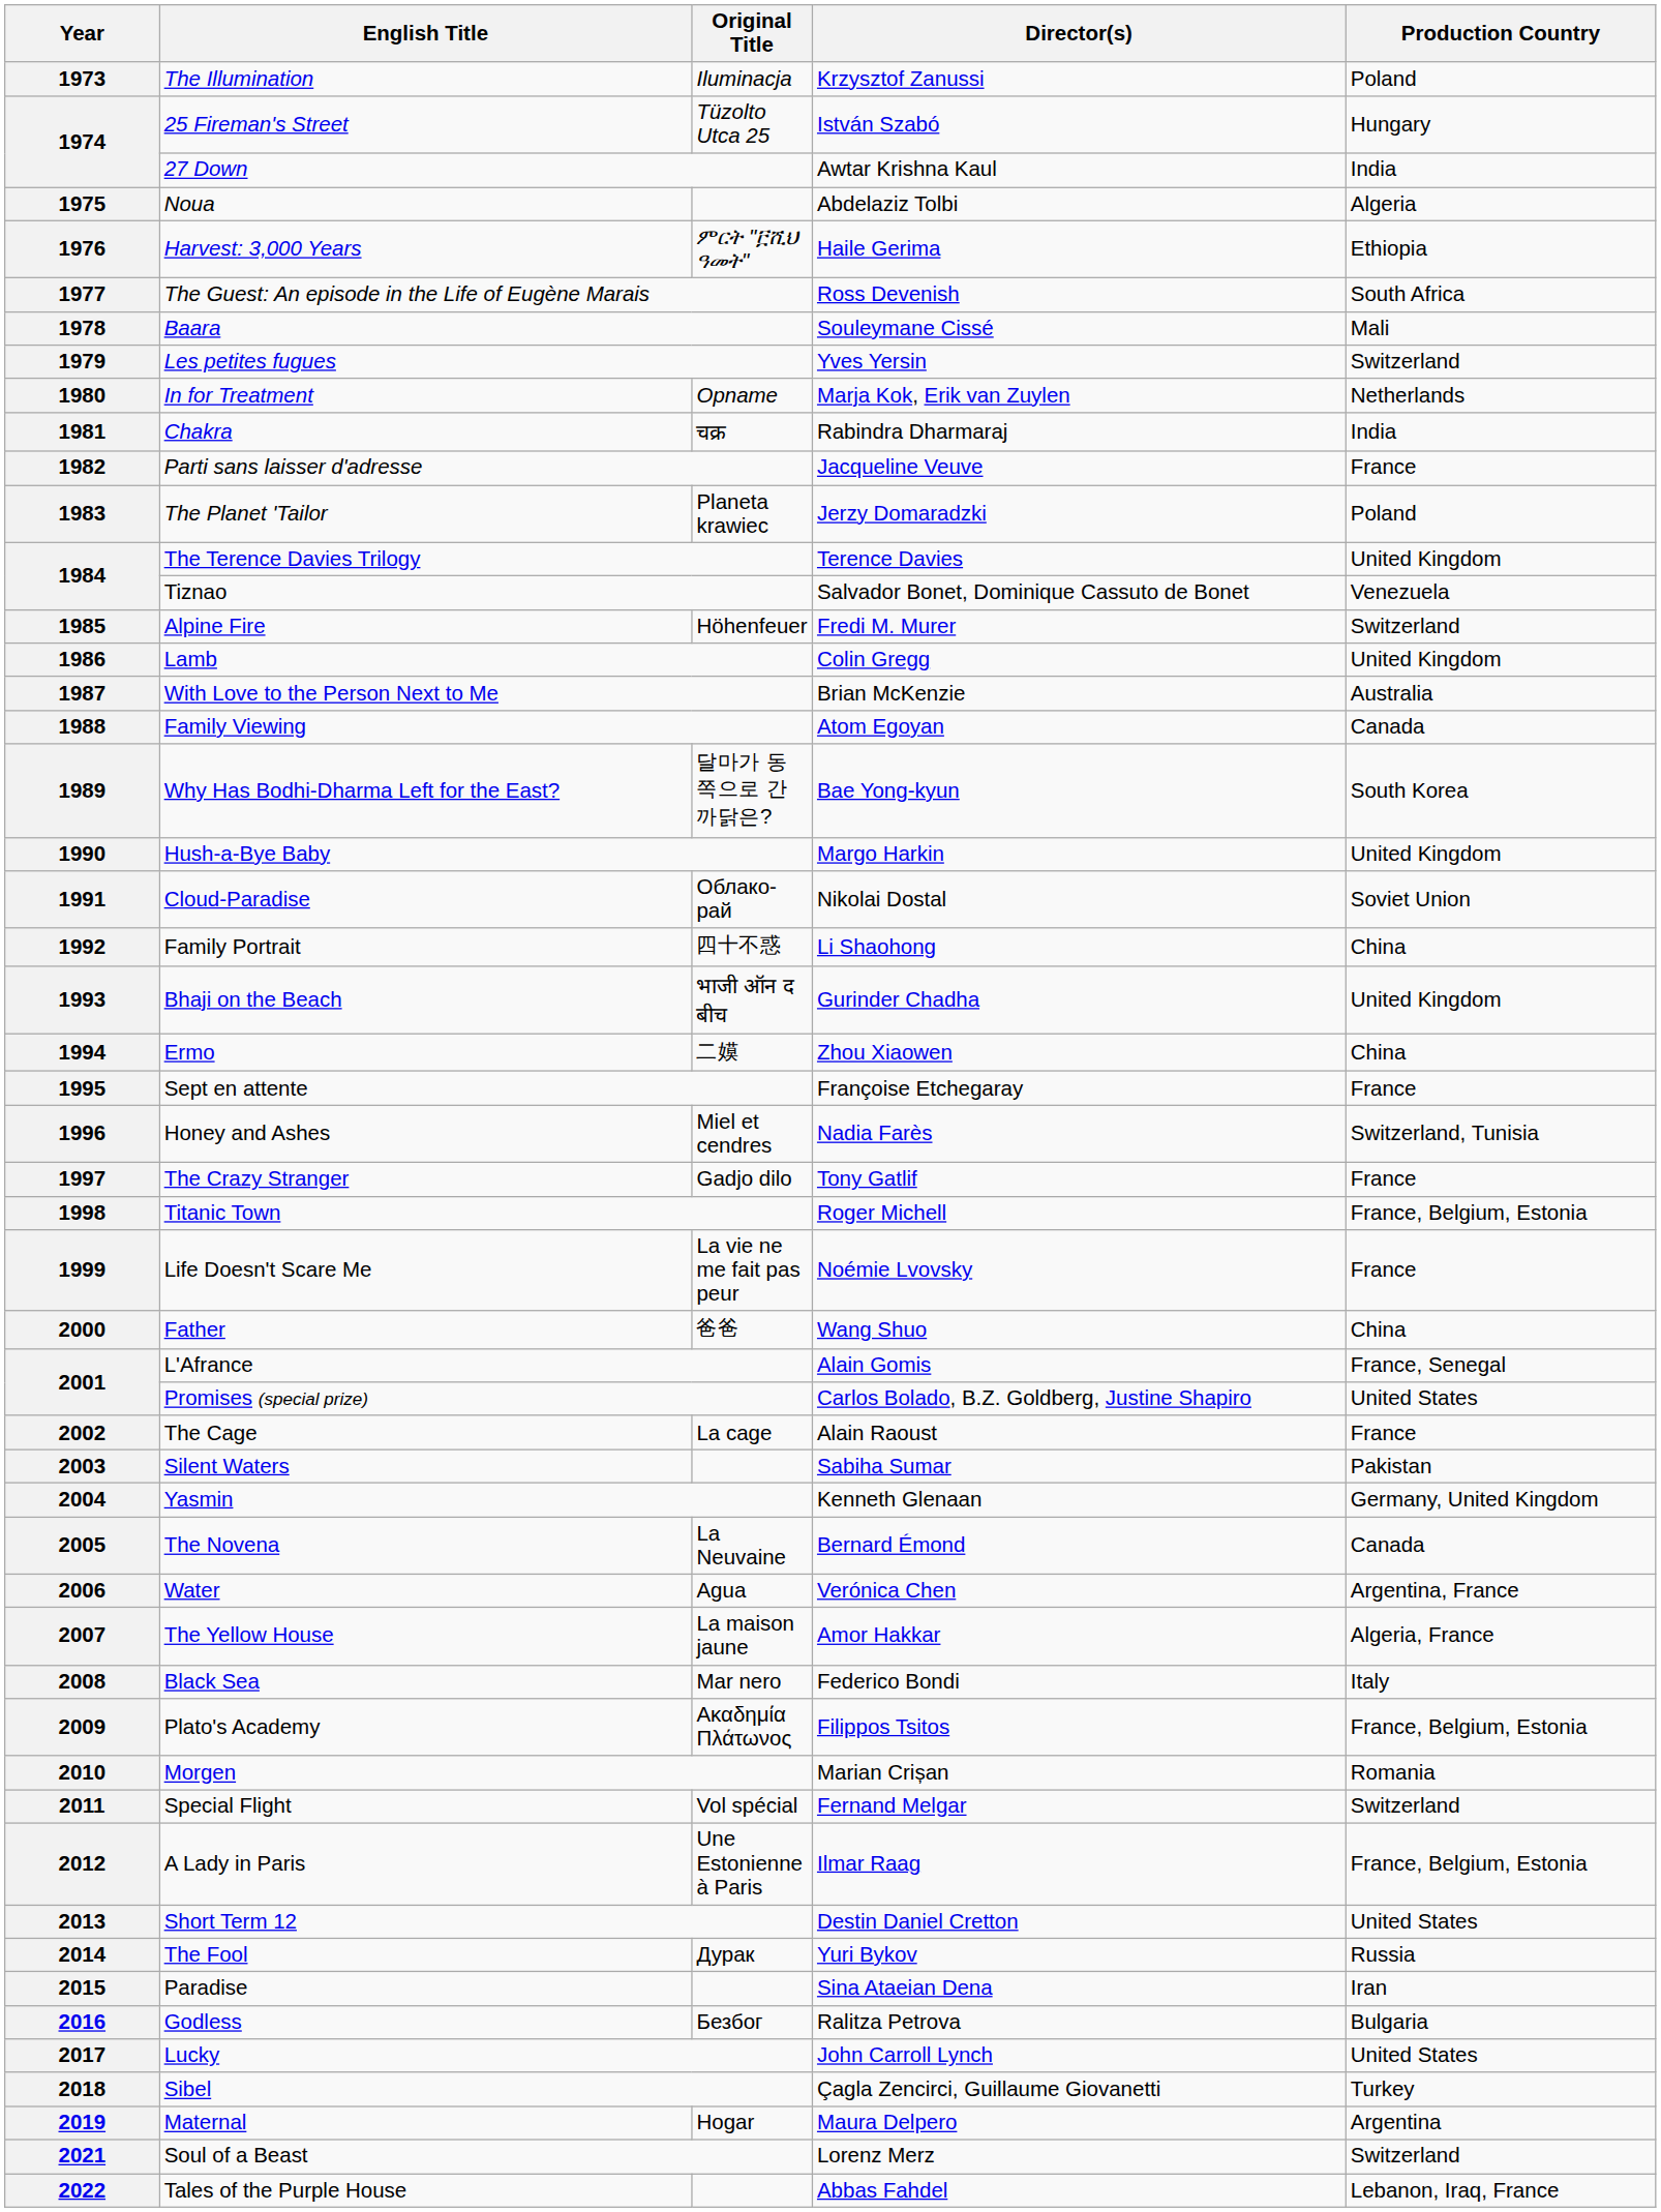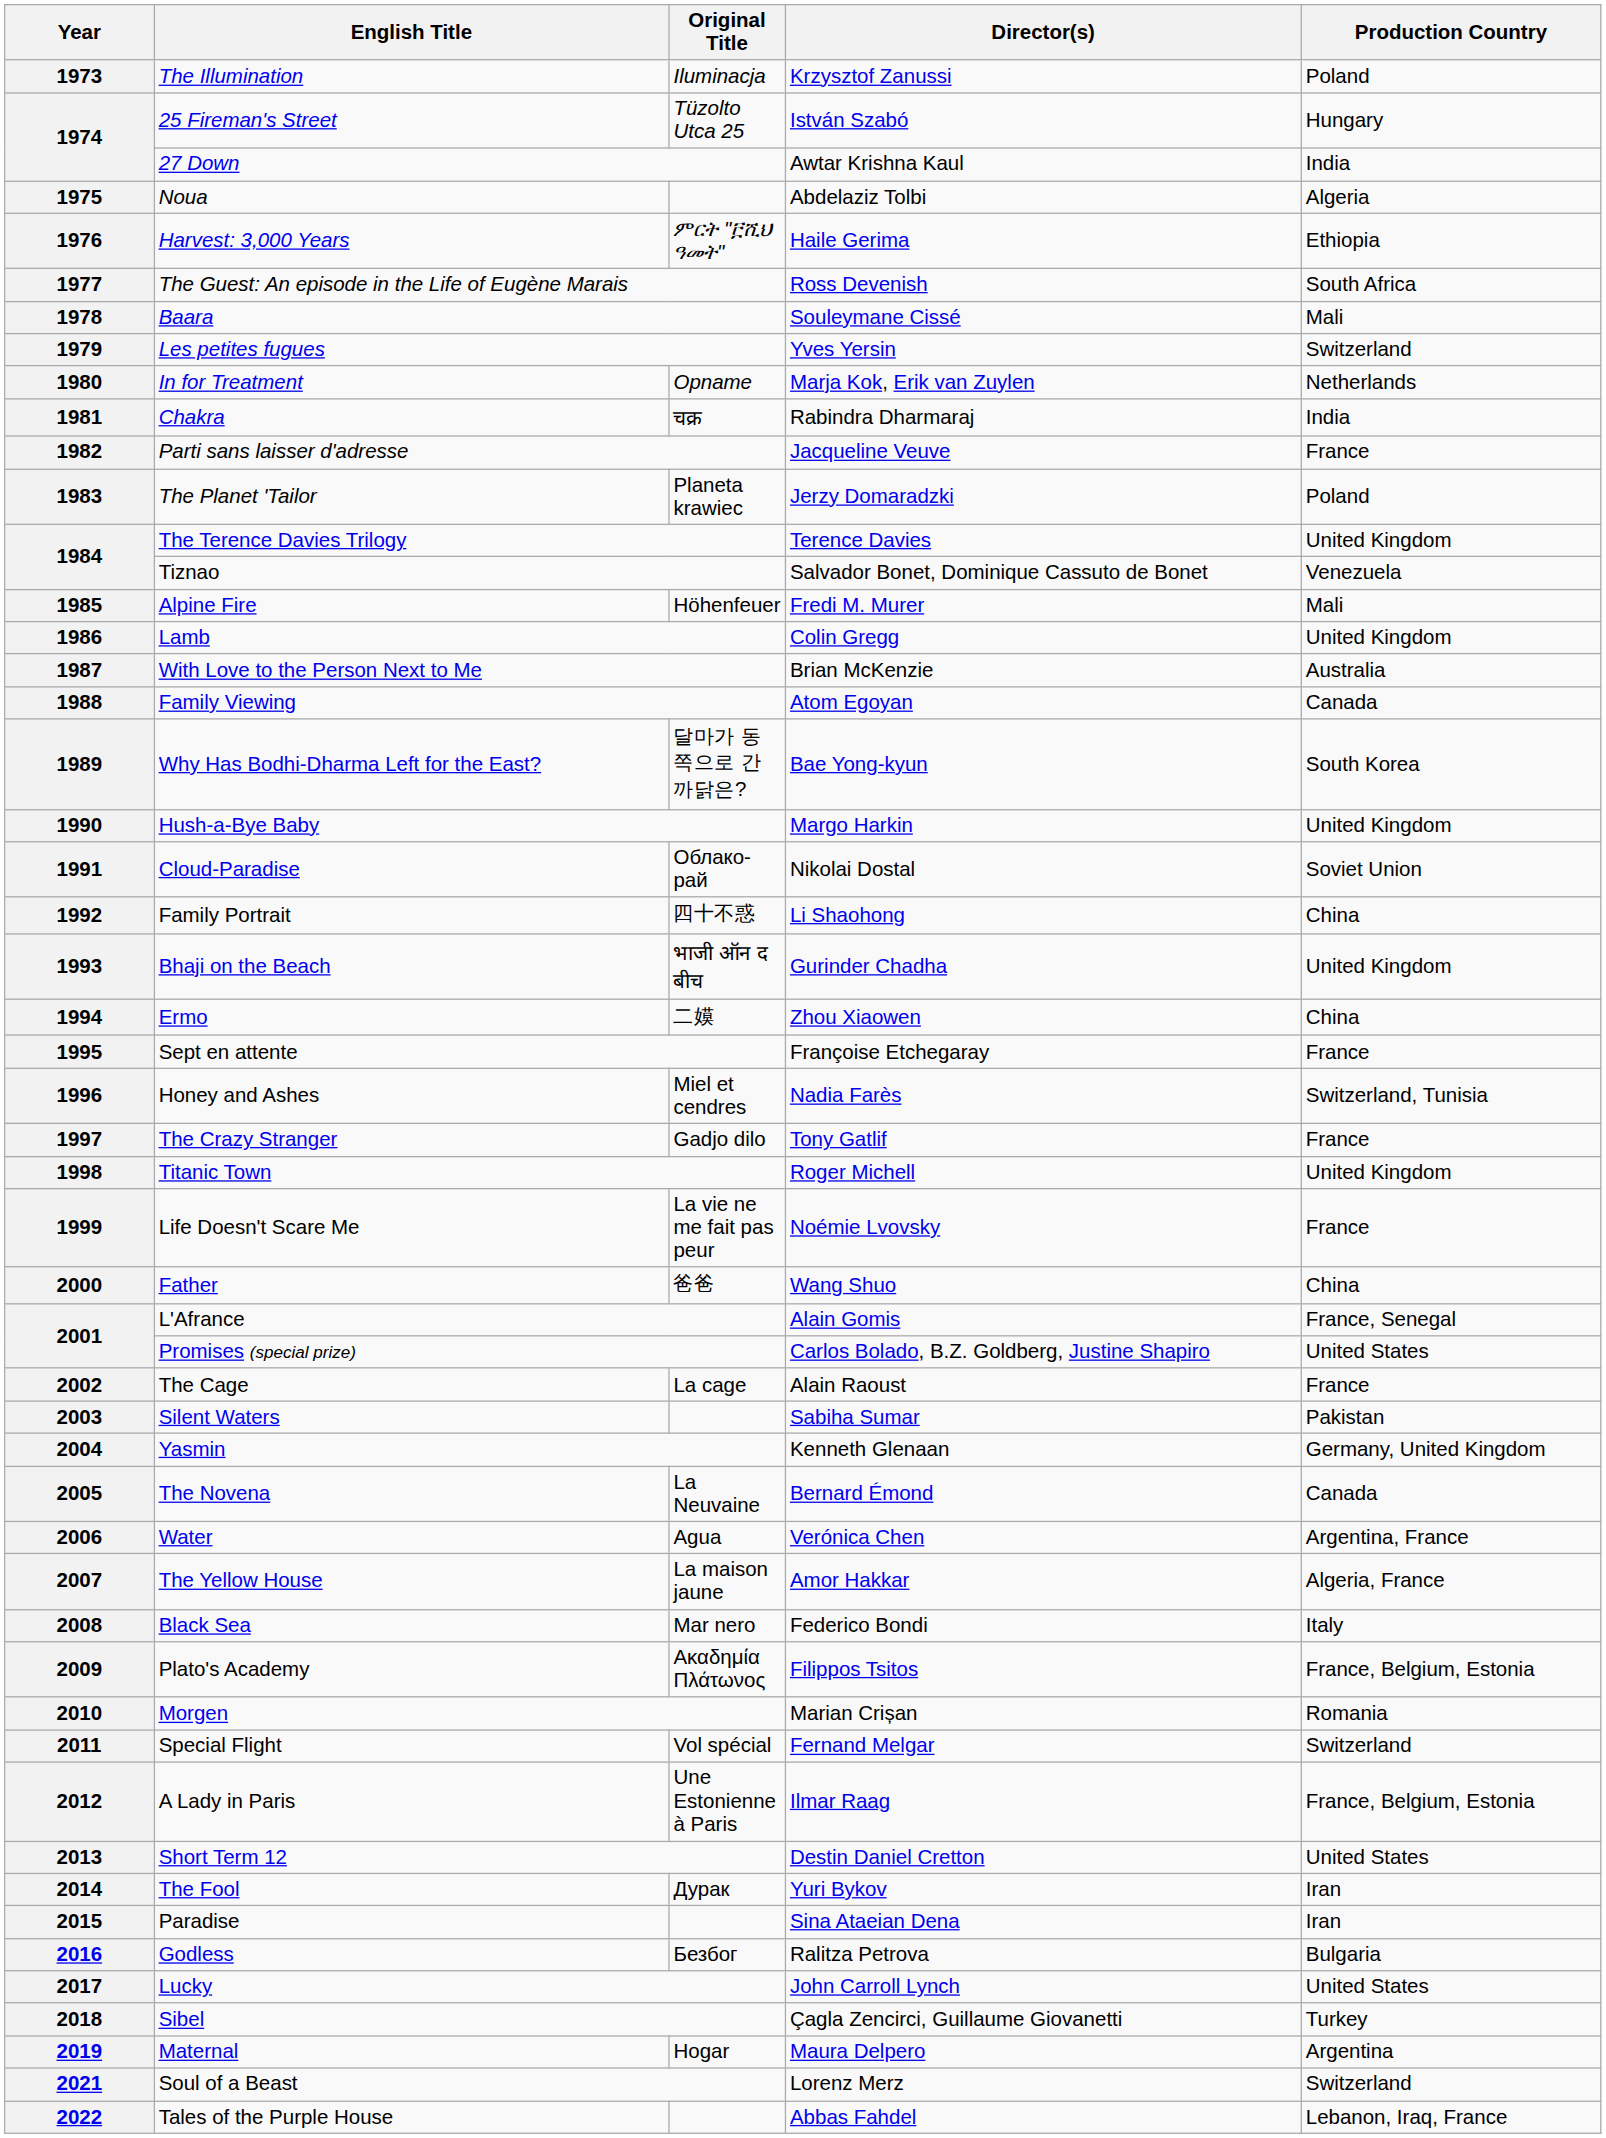 <table class="wikitable">
 <tr>
 <th width="10%">Year</th>
 <th width="35%">English Title</th>
 <th>Original Title</th>
 <th width="35%">Director(s)</th>
 <th width="20%">Production Country</th>
 </tr>
 <tr>
 <th align="center">1973</th>
 <td><em><a href='#'>The Illumination</a></em></td>
 <td><em>Iluminacja</em></td>
 <td><a href='#'>Krzysztof Zanussi</a></td>
 <td>Poland</td>
 </tr>
 <tr>
 <th rowspan="2" align="center">1974</th>
 <td><em><a href='#'>25 Fireman's Street</a></em></td>
 <td><em>Tüzolto Utca 25</em></td>
 <td><a href='#'>István Szabó</a></td>
 <td>Hungary</td>
 </tr>
 <tr>
 <td colspan="2"><em><a href='#'>27 Down</a></em></td>
 <td>Awtar Krishna Kaul</td>
 <td>India</td>
 </tr>
 <tr>
 <th align="center">1975</th>
 <td><em>Noua</em></td>
 <td></td>
 <td>Abdelaziz Tolbi</td>
 <td>Algeria</td>
 </tr>
 <tr>
 <th align="center">1976</th>
 <td><em><a href='#'>Harvest: 3,000 Years</a></em></td>
 <td><em>ምርት "፫ሺህ ዓመት"</em></td>
 <td><a href='#'>Haile Gerima</a></td>
 <td>Ethiopia</td>
 </tr>
 <tr>
 <th align="center">1977</th>
 <td colspan="2"><em>The Guest: An episode in the Life of Eugène Marais</em></td>
 <td><a href='#'>Ross Devenish</a></td>
 <td>South Africa</td>
 </tr>
 <tr>
 <th align="center">1978</th>
 <td colspan="2"><em><a href='#'>Baara</a></em></td>
 <td><a href='#'>Souleymane Cissé</a></td>
 <td>Mali</td>
 </tr>
 <tr>
 <th align="center">1979</th>
 <td colspan="2"><em><a href='#'>Les petites fugues</a></em></td>
 <td><a href='#'>Yves Yersin</a></td>
 <td>Switzerland</td>
 </tr>
 <tr>
 <th align="center">1980</th>
 <td><em><a href='#'>In for Treatment</a></em></td>
 <td><em>Opname</em></td>
 <td><a href='#'>Marja Kok</a>, <a href='#'>Erik van Zuylen</a></td>
 <td>Netherlands</td>
 </tr>
 <tr>
 <th align="center">1981</th>
 <td><em><a href='#'>Chakra</a></em></td>
 <td>चक्र</td>
 <td>Rabindra Dharmaraj</td>
 <td>India</td>
 </tr>
 <tr>
 <th align="center">1982</th>
 <td colspan="2"><em>Parti sans laisser d'adresse</em></td>
 <td><a href='#'>Jacqueline Veuve</a></td>
 <td>France</td>
 </tr>
 <tr>
 <th align="center">1983</th>
 <td><em>The Planet 'Tailor<strong></td>
 <td></em>Planeta krawiec<em></td>
 <td><a href='#'>Jerzy Domaradzki</a></td>
 <td>Poland</td>
 </tr>
 <tr>
 <th rowspan="2" align="center">1984</th>
 <td colspan="2"></em><a href='#'>The Terence Davies Trilogy</a><em></td>
 <td><a href='#'>Terence Davies</a></td>
 <td>United Kingdom</td>
 </tr>
 <tr>
 <td colspan="2"></em>Tiznao<em></td>
 <td>Salvador Bonet, Dominique Cassuto de Bonet</td>
 <td>Venezuela</td>
 </tr>
 <tr>
 <th align="center">1985</th>
 <td></em><a href='#'>Alpine Fire</a><em></td>
 <td></em>Höhenfeuer<em></td>
 <td><a href='#'>Fredi M. Murer</a></td>
-<td>Switzerland</td>
+<td>Mali</td>
 </tr>
 <tr>
 <th align="center">1986</th>
 <td colspan="2"></em><a href='#'>Lamb</a><em></td>
 <td><a href='#'>Colin Gregg</a></td>
 <td>United Kingdom</td>
 </tr>
 <tr>
 <th align="center">1987</th>
 <td colspan="2"></em><a href='#'>With Love to the Person Next to Me</a><em></td>
 <td>Brian McKenzie</td>
 <td>Australia</td>
 </tr>
 <tr>
 <th align="center">1988</th>
 <td colspan="2"></em><a href='#'>Family Viewing</a><em></td>
 <td><a href='#'>Atom Egoyan</a></td>
 <td>Canada</td>
 </tr>
 <tr>
 <th align="center">1989</th>
 <td></em><a href='#'>Why Has Bodhi-Dharma Left for the East?</a><em></td>
 <td>달마가 동쪽으로 간 까닭은?</td>
 <td><a href='#'>Bae Yong-kyun</a></td>
 <td>South Korea</td>
 </tr>
 <tr>
 <th align="center">1990</th>
 <td colspan="2"></em><a href='#'>Hush-a-Bye Baby</a><em></td>
 <td><a href='#'>Margo Harkin</a></td>
 <td>United Kingdom</td>
 </tr>
 <tr>
 <th align="center">1991</th>
 <td></em><a href='#'>Cloud-Paradise</a><em></td>
 <td>Облако-рай</td>
 <td>Nikolai Dostal</td>
 <td>Soviet Union</td>
 </tr>
 <tr>
 <th align="center">1992</th>
 <td></em>Family Portrait<em></td>
 <td>四十不惑</td>
 <td><a href='#'>Li Shaohong</a></td>
 <td>China</td>
 </tr>
 <tr>
 <th align="center">1993</th>
 <td></em><a href='#'>Bhaji on the Beach</a><em></td>
 <td>भाजी ऑन द बीच</td>
 <td><a href='#'>Gurinder Chadha</a></td>
 <td>United Kingdom</td>
 </tr>
 <tr>
 <th align="center">1994</th>
 <td></em><a href='#'>Ermo</a><em></td>
 <td>二嫫</td>
 <td><a href='#'>Zhou Xiaowen</a></td>
 <td>China</td>
 </tr>
 <tr>
 <th align="center">1995</th>
 <td colspan="2"></em>Sept en attente<em></td>
 <td>Françoise Etchegaray</td>
 <td>France</td>
 </tr>
 <tr>
 <th align="center">1996</th>
 <td></em>Honey and Ashes<em></td>
 <td></em>Miel et cendres<em></td>
 <td><a href='#'>Nadia Farès</a></td>
 <td>Switzerland, Tunisia</td>
 </tr>
 <tr>
 <th align="center">1997</th>
 <td></em><a href='#'>The Crazy Stranger</a><em></td>
 <td></em>Gadjo dilo<em></td>
 <td><a href='#'>Tony Gatlif</a></td>
 <td>France</td>
 </tr>
 <tr>
 <th align="center">1998</th>
 <td colspan="2"></em><a href='#'>Titanic Town</a><em></td>
 <td><a href='#'>Roger Michell</a></td>
-<td>France, Belgium, Estonia</td>
+<td>United Kingdom</td>
 </tr>
 <tr>
 <th align="center">1999</th>
 <td></em>Life Doesn't Scare Me<em></td>
 <td></em>La vie ne me fait pas peur<em></td>
 <td><a href='#'>Noémie Lvovsky</a></td>
 <td>France</td>
 </tr>
 <tr>
 <th align="center">2000</th>
 <td></em><a href='#'>Father</a><em></td>
 <td>爸爸</td>
 <td><a href='#'>Wang Shuo</a></td>
 <td>China</td>
 </tr>
 <tr>
 <th rowspan="2" align="center">2001</th>
 <td colspan="2"></em>L'Afrance<em></td>
 <td><a href='#'>Alain Gomis</a></td>
 <td>France, Senegal</td>
 </tr>
 <tr>
 <td colspan="2"></em><a href='#'>Promises</a><em> <small>(special prize)</small></td>
 <td><a href='#'>Carlos Bolado</a>, B.Z. Goldberg, <a href='#'>Justine Shapiro</a></td>
 <td>United States</td>
 </tr>
 <tr>
 <th align="center">2002</th>
 <td></em>The Cage<em></td>
 <td></em>La cage<em></td>
 <td>Alain Raoust</td>
 <td>France</td>
 </tr>
 <tr>
 <th align="center">2003</th>
 <td></em><a href='#'>Silent Waters</a><em></td>
 <td></td>
 <td><a href='#'>Sabiha Sumar</a></td>
 <td>Pakistan</td>
 </tr>
 <tr>
 <th align="center">2004</th>
 <td colspan="2"></em><a href='#'>Yasmin</a><em></td>
 <td>Kenneth Glenaan</td>
 <td>Germany, United Kingdom</td>
 </tr>
 <tr>
 <th align="center">2005</th>
 <td></em><a href='#'>The Novena</a><em></td>
 <td></em>La Neuvaine<em></td>
 <td><a href='#'>Bernard Émond</a></td>
 <td>Canada</td>
 </tr>
 <tr>
 <th align="center">2006</th>
 <td></em><a href='#'>Water</a><em></td>
 <td></em>Agua<em></td>
 <td><a href='#'>Verónica Chen</a></td>
 <td>Argentina, France</td>
 </tr>
 <tr>
 <th align="center">2007</th>
 <td></em><a href='#'>The Yellow House</a><em></td>
 <td></em>La maison jaune<em></td>
 <td><a href='#'>Amor Hakkar</a></td>
 <td>Algeria, France</td>
 </tr>
 <tr>
 <th align="center">2008</th>
 <td></em><a href='#'>Black Sea</a><em></td>
 <td></em>Mar nero<em></td>
 <td>Federico Bondi</td>
 <td>Italy</td>
 </tr>
 <tr>
 <th align="center">2009</th>
 <td></em>Plato's Academy<em></td>
 <td>Ακαδημία Πλάτωνος</td>
 <td><a href='#'>Filippos Tsitos</a></td>
 <td>France, Belgium, Estonia</td>
 </tr>
 <tr>
 <th align="center">2010</th>
 <td colspan="2"></em><a href='#'>Morgen</a><em></td>
 <td>Marian Crișan</td>
 <td>Romania</td>
 </tr>
 <tr>
 <th align="center">2011</th>
 <td></em>Special Flight<em></td>
 <td></em>Vol spécial<em></td>
 <td><a href='#'>Fernand Melgar</a></td>
 <td>Switzerland</td>
 </tr>
 <tr>
 <th align="center">2012</th>
 <td></em>A Lady in Paris<em></td>
 <td></em>Une Estonienne à Paris<em></td>
 <td><a href='#'>Ilmar Raag</a></td>
 <td>France, Belgium, Estonia</td>
 </tr>
 <tr>
 <th align="center">2013</th>
 <td colspan="2"></em><a href='#'>Short Term 12</a><em></td>
 <td><a href='#'>Destin Daniel Cretton</a></td>
 <td>United States</td>
 </tr>
 <tr>
 <th align="center">2014</th>
 <td></em><a href='#'>The Fool</a><em></td>
 <td>Дурак</td>
 <td><a href='#'>Yuri Bykov</a></td>
-<td>Russia</td>
+<td>Iran</td>
 </tr>
 <tr>
 <th align="center">2015</th>
 <td></em>Paradise<em></td>
 <td></td>
 <td><a href='#'>Sina Ataeian Dena</a></td>
 <td>Iran</td>
 </tr>
 <tr>
 <th align="center"><a href='#'>2016</a></th>
 <td></em><a href='#'>Godless</a><em></td>
 <td>Безбог</td>
 <td>Ralitza Petrova</td>
 <td>Bulgaria</td>
 </tr>
 <tr>
 <th align="center">2017</th>
 <td colspan="2"></em><a href='#'>Lucky</a><em></td>
 <td><a href='#'>John Carroll Lynch</a></td>
 <td>United States</td>
 </tr>
 <tr>
 <th align="center">2018</th>
 <td colspan="2"></em><a href='#'>Sibel</a><em></td>
 <td>Çagla Zencirci, Guillaume Giovanetti</td>
 <td>Turkey</td>
 </tr>
 <tr>
 <th align="center"><a href='#'>2019</a></th>
 <td></em><a href='#'>Maternal</a><em></td>
 <td></em>Hogar<em></td>
 <td><a href='#'>Maura Delpero</a></td>
 <td>Argentina</td>
 </tr>
 <tr>
 <th align="center"><a href='#'>2021</a></th>
 <td colspan="2"></em>Soul of a Beast<em></td>
 <td>Lorenz Merz</td>
 <td>Switzerland</td>
 </tr>
 <tr>
 <th align="center"><a href='#'>2022</a></th>
 <td></em>Tales of the Purple House<em></td>
 <td></td>
 <td><a href='#'>Abbas Fahdel</a></td>
 <td>Lebanon, Iraq, France</td>
 </tr>
 </table>
